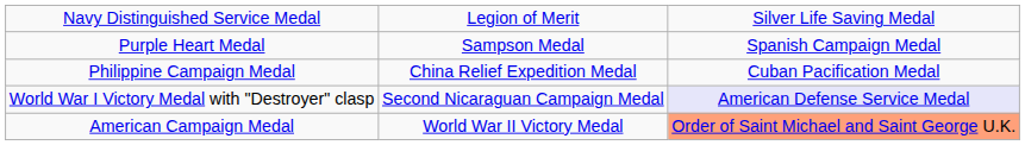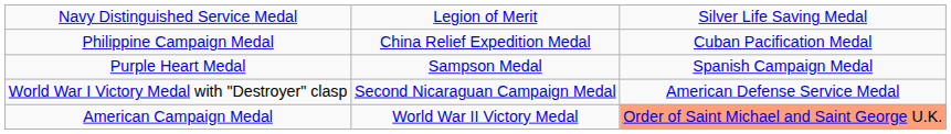 <table class="wikitable" style="margin:1em auto; text-align:center;">
 <tr>
 <td><a href='#'>Navy Distinguished Service Medal</a></td>
 <td><a href='#'>Legion of Merit</a></td>
 <td><a href='#'>Silver Life Saving Medal</a></td>
 </tr>
 <tr>
+<td><a href='#'>Philippine Campaign Medal</a></td>
+<td><a href='#'>China Relief Expedition Medal</a></td>
+<td><a href='#'>Cuban Pacification Medal</a></td>
+</tr>
+<tr>
 <td><a href='#'>Purple Heart Medal</a></td>
 <td><a href='#'>Sampson Medal</a></td>
 <td><a href='#'>Spanish Campaign Medal</a></td>
 </tr>
 <tr>
-<td><a href='#'>Philippine Campaign Medal</a></td>
-<td><a href='#'>China Relief Expedition Medal</a></td>
-<td><a href='#'>Cuban Pacification Medal</a></td>
-</tr>
-<tr>
 <td><a href='#'>World War I Victory Medal</a> with "Destroyer" clasp</td>
 <td><a href='#'>Second Nicaraguan Campaign Medal</a></td>
-<td style="background: lavender;"><a href='#'>American Defense Service Medal</a></td>
+<td><a href='#'>American Defense Service Medal</a></td>
 </tr>
 <tr>
 <td><a href='#'>American Campaign Medal</a></td>
 <td><a href='#'>World War II Victory Medal</a></td>
 <td style="background: lightsalmon;"><a href='#'>Order of Saint Michael and Saint George</a> U.K.</td>
 </tr>
 </table>
